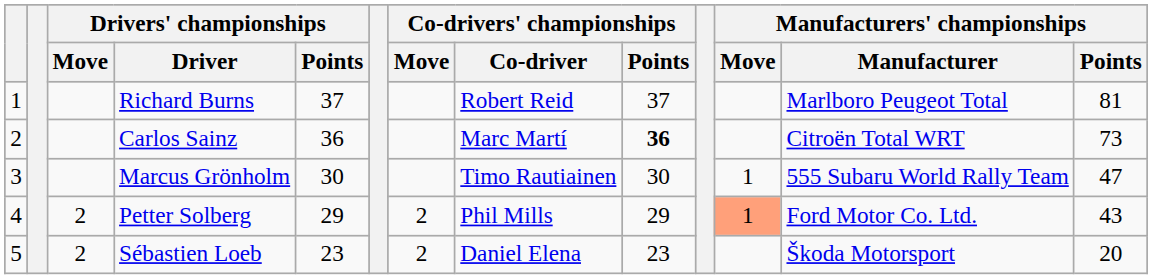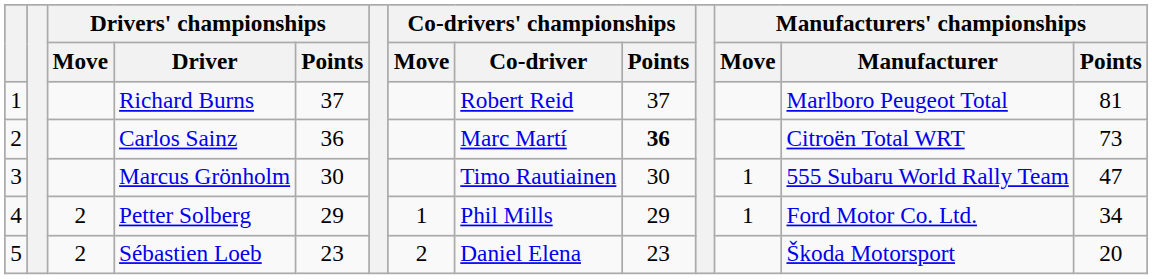 <table class="wikitable" style="font-size:85%;">
 <tr>
 <th rowspan="2"></th>
 <th rowspan="7" style="width:5px;"></th>
 <th colspan="3">Drivers' championships</th>
 <th rowspan="7" style="width:5px;"></th>
 <th colspan="3" nowrap>Co-drivers' championships</th>
 <th rowspan="7" style="width:5px;"></th>
 <th colspan="3" nowrap>Manufacturers' championships</th>
 </tr>
 <tr>
 <th>Move</th>
 <th>Driver</th>
 <th>Points</th>
 <th>Move</th>
 <th>Co-driver</th>
 <th>Points</th>
 <th>Move</th>
 <th>Manufacturer</th>
 <th>Points</th>
 </tr>
 <tr>
 <td align="center">1</td>
 <td align="center"></td>
 <td> <a href='#'>Richard Burns</a></td>
 <td align="center">37</td>
 <td align="center"></td>
 <td> <a href='#'>Robert Reid</a></td>
 <td align="center">37</td>
 <td align="center"></td>
 <td> <a href='#'>Marlboro Peugeot Total</a></td>
 <td align="center">81</td>
 </tr>
 <tr>
 <td align="center">2</td>
 <td align="center"></td>
 <td> <a href='#'>Carlos Sainz</a></td>
 <td align="center">36</td>
 <td align="center"></td>
 <td> <a href='#'>Marc Martí</a></td>
 <td align="center"><strong>36</strong></td>
 <td align="center"></td>
 <td> <a href='#'>Citroën Total WRT</a></td>
 <td align="center">73</td>
 </tr>
 <tr>
 <td align="center">3</td>
 <td align="center"></td>
 <td> <a href='#'>Marcus Grönholm</a></td>
 <td align="center">30</td>
 <td align="center"></td>
 <td> <a href='#'>Timo Rautiainen</a></td>
 <td align="center">30</td>
 <td align="center"> 1</td>
 <td> <a href='#'>555 Subaru World Rally Team</a></td>
 <td align="center">47</td>
 </tr>
 <tr>
 <td align="center">4</td>
 <td align="center"> 2</td>
 <td> <a href='#'>Petter Solberg</a></td>
 <td align="center">29</td>
-<td align="center"> 2</td>
+<td align="center"> 1</td>
 <td> <a href='#'>Phil Mills</a></td>
 <td align="center">29</td>
-<td align="center" style="background: lightsalmon;"> 1</td>
+<td align="center"> 1</td>
 <td> <a href='#'>Ford Motor Co. Ltd.</a></td>
-<td align="center">43</td>
+<td align="center">34</td>
 </tr>
 <tr>
 <td align="center">5</td>
 <td align="center"> 2</td>
 <td> <a href='#'>Sébastien Loeb</a></td>
 <td align="center">23</td>
 <td align="center"> 2</td>
 <td> <a href='#'>Daniel Elena</a></td>
 <td align="center">23</td>
 <td align="center"></td>
 <td> <a href='#'>Škoda Motorsport</a></td>
 <td align="center">20</td>
 </tr>
 </table>
